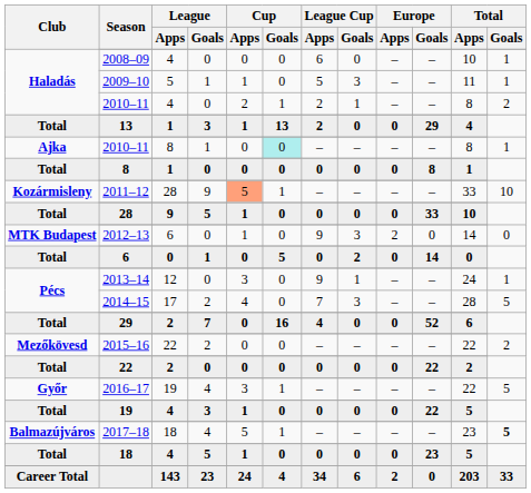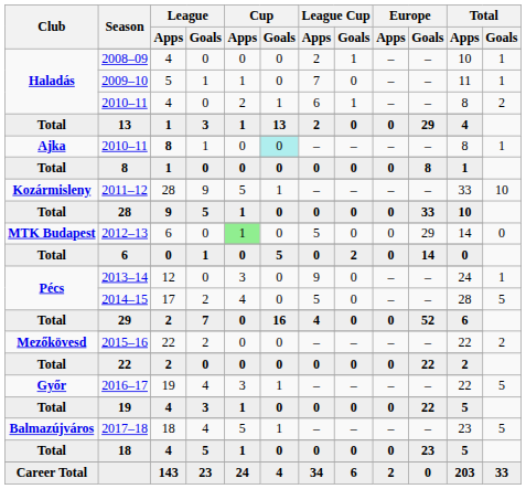 <table class="wikitable" style="font-size:90%; text-align: center;">
 <tr>
 <th rowspan="2">Club</th>
 <th rowspan="2">Season</th>
 <th colspan="2">League</th>
 <th colspan="2">Cup</th>
 <th colspan="2">League Cup</th>
 <th colspan="2">Europe</th>
 <th colspan="2">Total</th>
 </tr>
 <tr>
 <th>Apps</th>
 <th>Goals</th>
 <th>Apps</th>
 <th>Goals</th>
 <th>Apps</th>
 <th>Goals</th>
 <th>Apps</th>
 <th>Goals</th>
 <th>Apps</th>
 <th>Goals</th>
 </tr>
 <tr ||-||-||-|->
 <td rowspan="5" valign="center"><strong><a href='#'>Haladás</a></strong></td>
 </tr>
 <tr>
 <td><a href='#'>2008–09</a></td>
 <td>4</td>
 <td>0</td>
 <td>0</td>
 <td>0</td>
-<td>6</td>
-<td>0</td>
+<td>2</td>
+<td>1</td>
 <td>–</td>
 <td>–</td>
 <td>10</td>
 <td>1</td>
 </tr>
 <tr>
 <td><a href='#'>2009–10</a></td>
 <td>5</td>
 <td>1</td>
 <td>1</td>
 <td>0</td>
-<td>5</td>
-<td>3</td>
+<td>7</td>
+<td>0</td>
 <td>–</td>
 <td>–</td>
 <td>11</td>
 <td>1</td>
 </tr>
 <tr>
 <td><a href='#'>2010–11</a></td>
 <td>4</td>
 <td>0</td>
 <td>2</td>
 <td>1</td>
-<td>2</td>
+<td>6</td>
 <td>1</td>
 <td>–</td>
 <td>–</td>
 <td>8</td>
 <td>2</td>
 </tr>
 <tr>
 </tr>
 <tr style="font-weight:bold; background-color:#eeeeee;">
 <td>Total</td>
 <td>13</td>
 <td>1</td>
 <td>3</td>
 <td>1</td>
 <td>13</td>
 <td>2</td>
 <td>0</td>
 <td>0</td>
 <td>29</td>
 <td>4</td>
 </tr>
 <tr>
 <td rowspan="3" valign="center"><strong><a href='#'>Ajka</a></strong></td>
 </tr>
 <tr>
 <td><a href='#'>2010–11</a></td>
-<td>8</td>
+<td><strong>8</strong></td>
 <td>1</td>
 <td>0</td>
 <td style="background: paleturquoise;">0</td>
 <td>–</td>
 <td>–</td>
 <td>–</td>
 <td>–</td>
 <td>8</td>
 <td>1</td>
 </tr>
 <tr>
 </tr>
 <tr style="font-weight:bold; background-color:#eeeeee;">
 <td>Total</td>
 <td>8</td>
 <td>1</td>
 <td>0</td>
 <td>0</td>
 <td>0</td>
 <td>0</td>
 <td>0</td>
 <td>0</td>
 <td>8</td>
 <td>1</td>
 </tr>
 <tr>
 <td rowspan="3" valign="center"><strong><a href='#'>Kozármisleny</a></strong></td>
 </tr>
 <tr>
 <td><a href='#'>2011–12</a></td>
 <td>28</td>
 <td>9</td>
-<td style="background: lightsalmon;">5</td>
+<td>5</td>
 <td>1</td>
 <td>–</td>
 <td>–</td>
 <td>–</td>
 <td>–</td>
 <td>33</td>
 <td>10</td>
 </tr>
 <tr>
 </tr>
 <tr style="font-weight:bold; background-color:#eeeeee;">
 <td>Total</td>
 <td>28</td>
 <td>9</td>
 <td>5</td>
 <td>1</td>
 <td>0</td>
 <td>0</td>
 <td>0</td>
 <td>0</td>
 <td>33</td>
 <td>10</td>
 </tr>
 <tr>
 <td rowspan="3" valign="center"><strong><a href='#'>MTK Budapest</a></strong></td>
 </tr>
 <tr>
 <td><a href='#'>2012–13</a></td>
 <td>6</td>
 <td>0</td>
-<td>1</td>
+<td style="background: lightgreen;">1</td>
 <td>0</td>
-<td>9</td>
-<td>3</td>
-<td>2</td>
+<td>5</td>
 <td>0</td>
+<td>0</td>
+<td>29</td>
 <td>14</td>
 <td>0</td>
 </tr>
 <tr>
 </tr>
 <tr style="font-weight:bold; background-color:#eeeeee;">
 <td>Total</td>
 <td>6</td>
 <td>0</td>
 <td>1</td>
 <td>0</td>
 <td>5</td>
 <td>0</td>
 <td>2</td>
 <td>0</td>
 <td>14</td>
 <td>0</td>
 </tr>
 <tr>
 <td rowspan="4" valign="center"><strong><a href='#'>Pécs</a></strong></td>
 </tr>
 <tr>
 <td><a href='#'>2013–14</a></td>
 <td>12</td>
 <td>0</td>
 <td>3</td>
 <td>0</td>
 <td>9</td>
-<td>1</td>
+<td>0</td>
 <td>–</td>
 <td>–</td>
 <td>24</td>
 <td>1</td>
 </tr>
 <tr>
 <td><a href='#'>2014–15</a></td>
 <td>17</td>
 <td>2</td>
 <td>4</td>
 <td>0</td>
-<td>7</td>
-<td>3</td>
+<td>5</td>
+<td>0</td>
 <td>–</td>
 <td>–</td>
 <td>28</td>
 <td>5</td>
 </tr>
 <tr>
 </tr>
 <tr style="font-weight:bold; background-color:#eeeeee;">
 <td>Total</td>
 <td>29</td>
 <td>2</td>
 <td>7</td>
 <td>0</td>
 <td>16</td>
 <td>4</td>
 <td>0</td>
 <td>0</td>
 <td>52</td>
 <td>6</td>
 </tr>
 <tr>
 <td rowspan="3" valign="center"><strong><a href='#'>Mezőkövesd</a></strong></td>
 </tr>
 <tr>
 <td><a href='#'>2015–16</a></td>
 <td>22</td>
 <td>2</td>
 <td>0</td>
 <td>0</td>
 <td>–</td>
 <td>–</td>
 <td>–</td>
 <td>–</td>
 <td>22</td>
 <td>2</td>
 </tr>
 <tr>
 </tr>
 <tr style="font-weight:bold; background-color:#eeeeee;">
 <td>Total</td>
 <td>22</td>
 <td>2</td>
 <td>0</td>
 <td>0</td>
 <td>0</td>
 <td>0</td>
 <td>0</td>
 <td>0</td>
 <td>22</td>
 <td>2</td>
 </tr>
 <tr>
 <td rowspan="3" valign="center"><strong><a href='#'>Győr</a></strong></td>
 </tr>
 <tr>
 <td><a href='#'>2016–17</a></td>
 <td>19</td>
 <td>4</td>
 <td>3</td>
 <td>1</td>
 <td>–</td>
 <td>–</td>
 <td>–</td>
 <td>–</td>
 <td>22</td>
 <td>5</td>
 </tr>
 <tr>
 </tr>
 <tr style="font-weight:bold; background-color:#eeeeee;">
 <td>Total</td>
 <td>19</td>
 <td>4</td>
 <td>3</td>
 <td>1</td>
 <td>0</td>
 <td>0</td>
 <td>0</td>
 <td>0</td>
 <td>22</td>
 <td>5</td>
 </tr>
 <tr>
 <td rowspan="3" valign="center"><strong><a href='#'>Balmazújváros</a></strong></td>
 </tr>
 <tr>
 <td><a href='#'>2017–18</a></td>
 <td>18</td>
 <td>4</td>
 <td>5</td>
 <td>1</td>
 <td>–</td>
 <td>–</td>
 <td>–</td>
 <td>–</td>
 <td>23</td>
-<td><strong>5</strong></td>
+<td>5</td>
 </tr>
 <tr>
 </tr>
 <tr style="font-weight:bold; background-color:#eeeeee;">
 <td>Total</td>
 <td>18</td>
 <td>4</td>
 <td>5</td>
 <td>1</td>
 <td>0</td>
 <td>0</td>
 <td>0</td>
 <td>0</td>
 <td>23</td>
 <td>5</td>
 </tr>
 <tr>
 </tr>
 <tr style="font-weight:bold; background-color:#eeeeee;">
 <td rowspan="2" valign="top"><strong>Career Total</strong></td>
 <td></td>
 <td><strong>143</strong></td>
 <td><strong>23</strong></td>
 <td><strong>24</strong></td>
 <td><strong>4</strong></td>
 <td><strong>34</strong></td>
 <td><strong>6</strong></td>
 <td><strong>2</strong></td>
 <td><strong>0</strong></td>
 <td><strong>203</strong></td>
 <td><strong>33</strong></td>
 </tr>
 </table>
